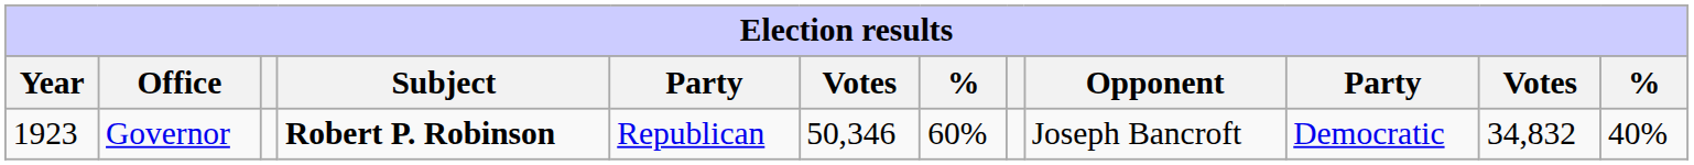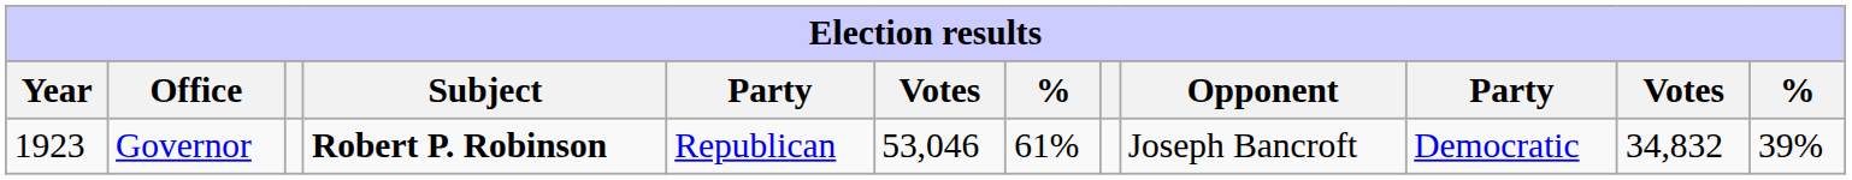 <table class=wikitable style="width: 94%" style="text-align: center;" align="center">
 <tr bgcolor=#cccccc>
 <th colspan=12 style="background: #ccccff;">Election results</th>
 </tr>
 <tr>
 <th><strong>Year</strong></th>
 <th><strong>Office</strong></th>
 <th></th>
 <th><strong>Subject</strong></th>
 <th><strong>Party</strong></th>
 <th><strong>Votes</strong></th>
 <th><strong>%</strong></th>
 <th></th>
 <th><strong>Opponent</strong></th>
 <th><strong>Party</strong></th>
 <th><strong>Votes</strong></th>
 <th><strong>%</strong></th>
 </tr>
 <tr>
 <td>1923</td>
 <td><a href='#'>Governor</a></td>
 <td></td>
 <td><strong>Robert P. Robinson</strong></td>
 <td><a href='#'>Republican</a></td>
-<td>50,346</td>
-<td>60%</td>
+<td>53,046</td>
+<td>61%</td>
 <td></td>
 <td>Joseph Bancroft</td>
 <td><a href='#'>Democratic</a></td>
 <td>34,832</td>
-<td>40%</td>
+<td>39%</td>
 </tr>
 </table>
